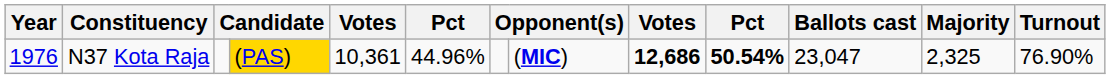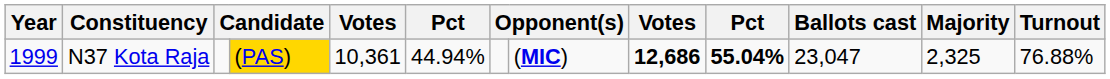 <table class="wikitable" style="margin:0.5em ; font-size:95%">
 <tr>
 <th>Year</th>
 <th>Constituency</th>
 <th colspan="2">Candidate</th>
 <th>Votes</th>
 <th>Pct</th>
 <th colspan="2">Opponent(s)</th>
 <th>Votes</th>
 <th>Pct</th>
 <th>Ballots cast</th>
 <th>Majority</th>
 <th>Turnout</th>
 </tr>
 <tr>
-<td><a href='#'>1976</a></td>
+<td><a href='#'>1999</a></td>
 <td>N37 <a href='#'>Kota Raja</a></td>
 <td></td>
 <td style="background: gold;"> (<a href='#'>PAS</a>)</td>
 <td style="text-align:right;">10,361</td>
-<td>44.96%</td>
+<td>44.94%</td>
 <td></td>
 <td> (<a href='#'><strong>MIC</strong></a>)</td>
 <td style="text-align:right;"><strong>12,686</strong></td>
-<td><strong>50.54%</strong></td>
+<td><strong>55.04%</strong></td>
 <td>23,047</td>
 <td>2,325</td>
-<td>76.90%</td>
+<td>76.88%</td>
 </tr>
 </table>
